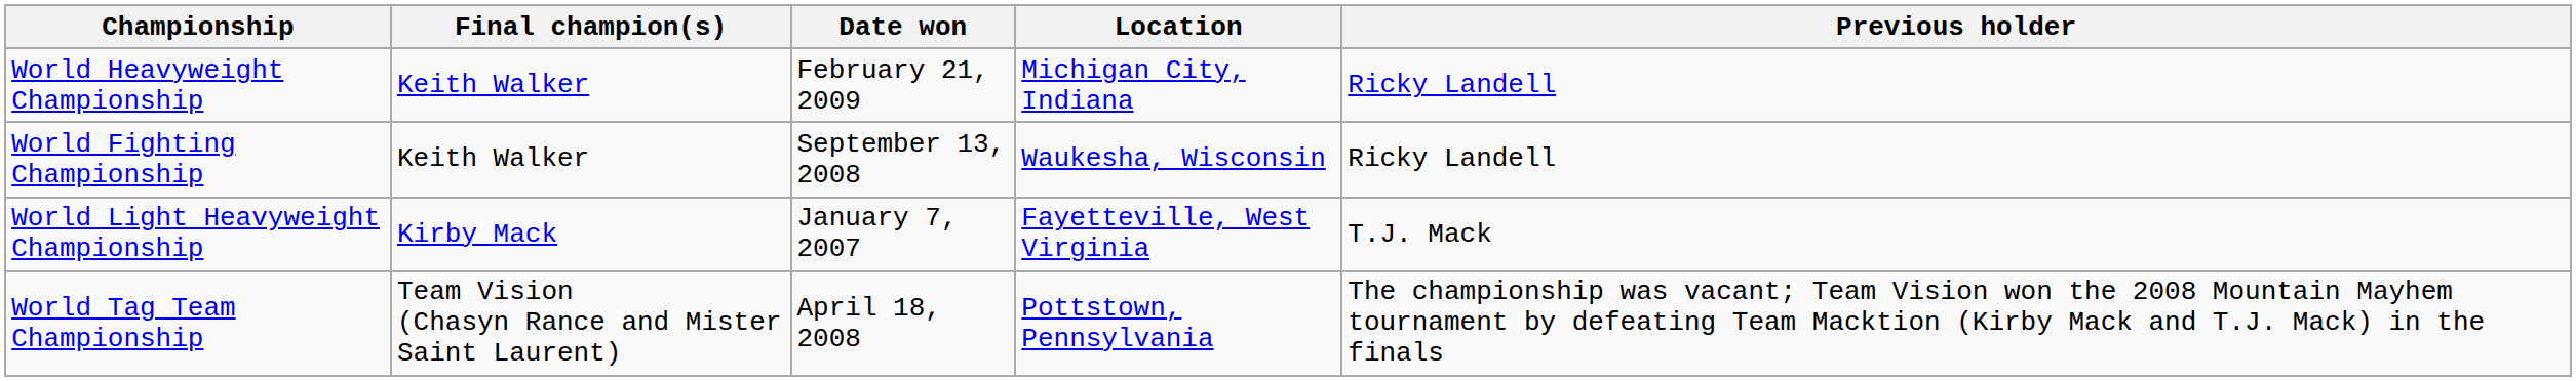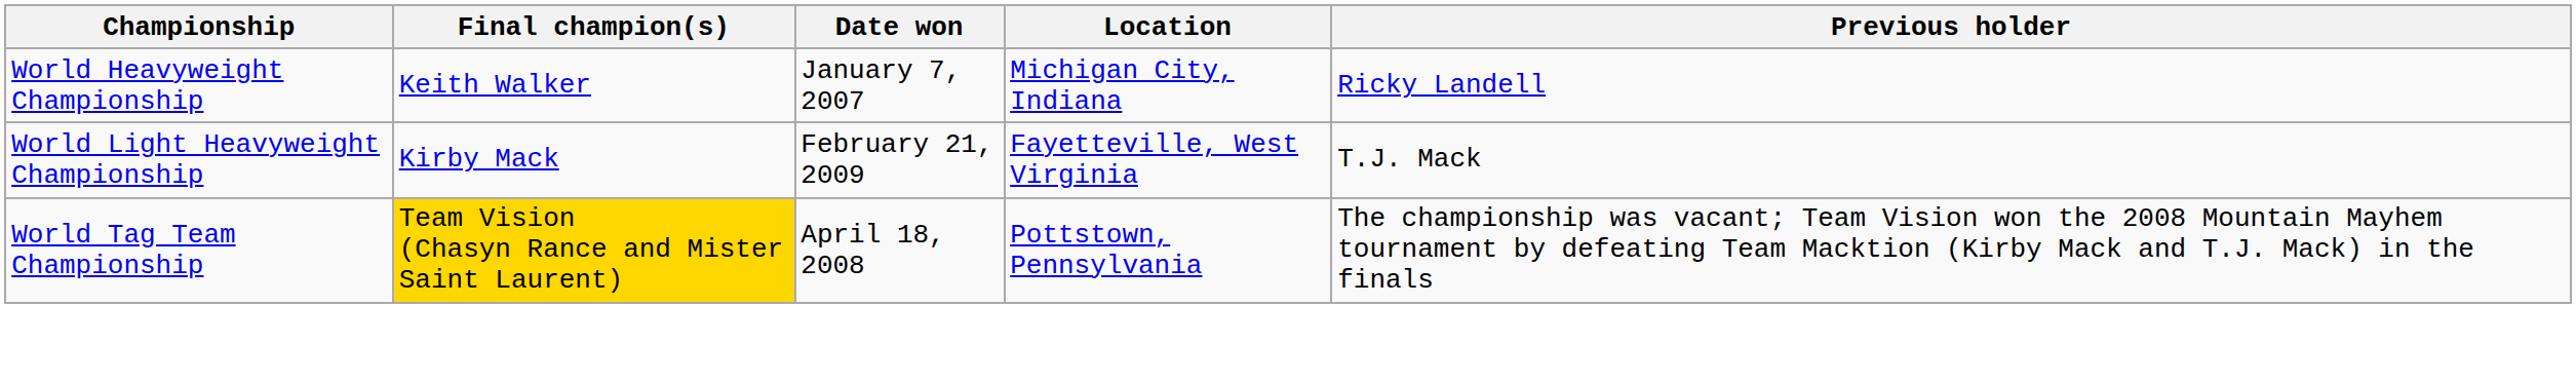 <table class="wikitable sortable">
 <tr>
 <th>Championship</th>
 <th>Final champion(s)</th>
 <th>Date won</th>
 <th>Location</th>
 <th>Previous holder</th>
 </tr>
 <tr>
 <td><a href='#'>World Heavyweight Championship</a></td>
 <td><a href='#'>Keith Walker</a></td>
-<td>February 21, 2009</td>
+<td>January 7, 2007</td>
 <td><a href='#'>Michigan City, Indiana</a></td>
 <td><a href='#'>Ricky Landell</a></td>
 </tr>
 <tr>
-<td><a href='#'>World Fighting Championship</a></td>
-<td>Keith Walker</td>
-<td>September 13, 2008</td>
-<td><a href='#'>Waukesha, Wisconsin</a></td>
-<td>Ricky Landell</td>
-</tr>
-<tr>
 <td><a href='#'>World Light Heavyweight Championship</a></td>
 <td><a href='#'>Kirby Mack</a></td>
-<td>January 7, 2007</td>
+<td>February 21, 2009</td>
 <td><a href='#'>Fayetteville, West Virginia</a></td>
 <td>T.J. Mack</td>
 </tr>
 <tr>
 <td><a href='#'>World Tag Team Championship</a></td>
-<td>Team Vision<br>(Chasyn Rance and Mister Saint Laurent)</td>
+<td style="background: gold;">Team Vision<br>(Chasyn Rance and Mister Saint Laurent)</td>
 <td>April 18, 2008</td>
 <td><a href='#'>Pottstown, Pennsylvania</a></td>
 <td>The championship was vacant; Team Vision won the 2008 Mountain Mayhem tournament by defeating Team Macktion (Kirby Mack and T.J. Mack) in the finals</td>
 </tr>
 </table>
